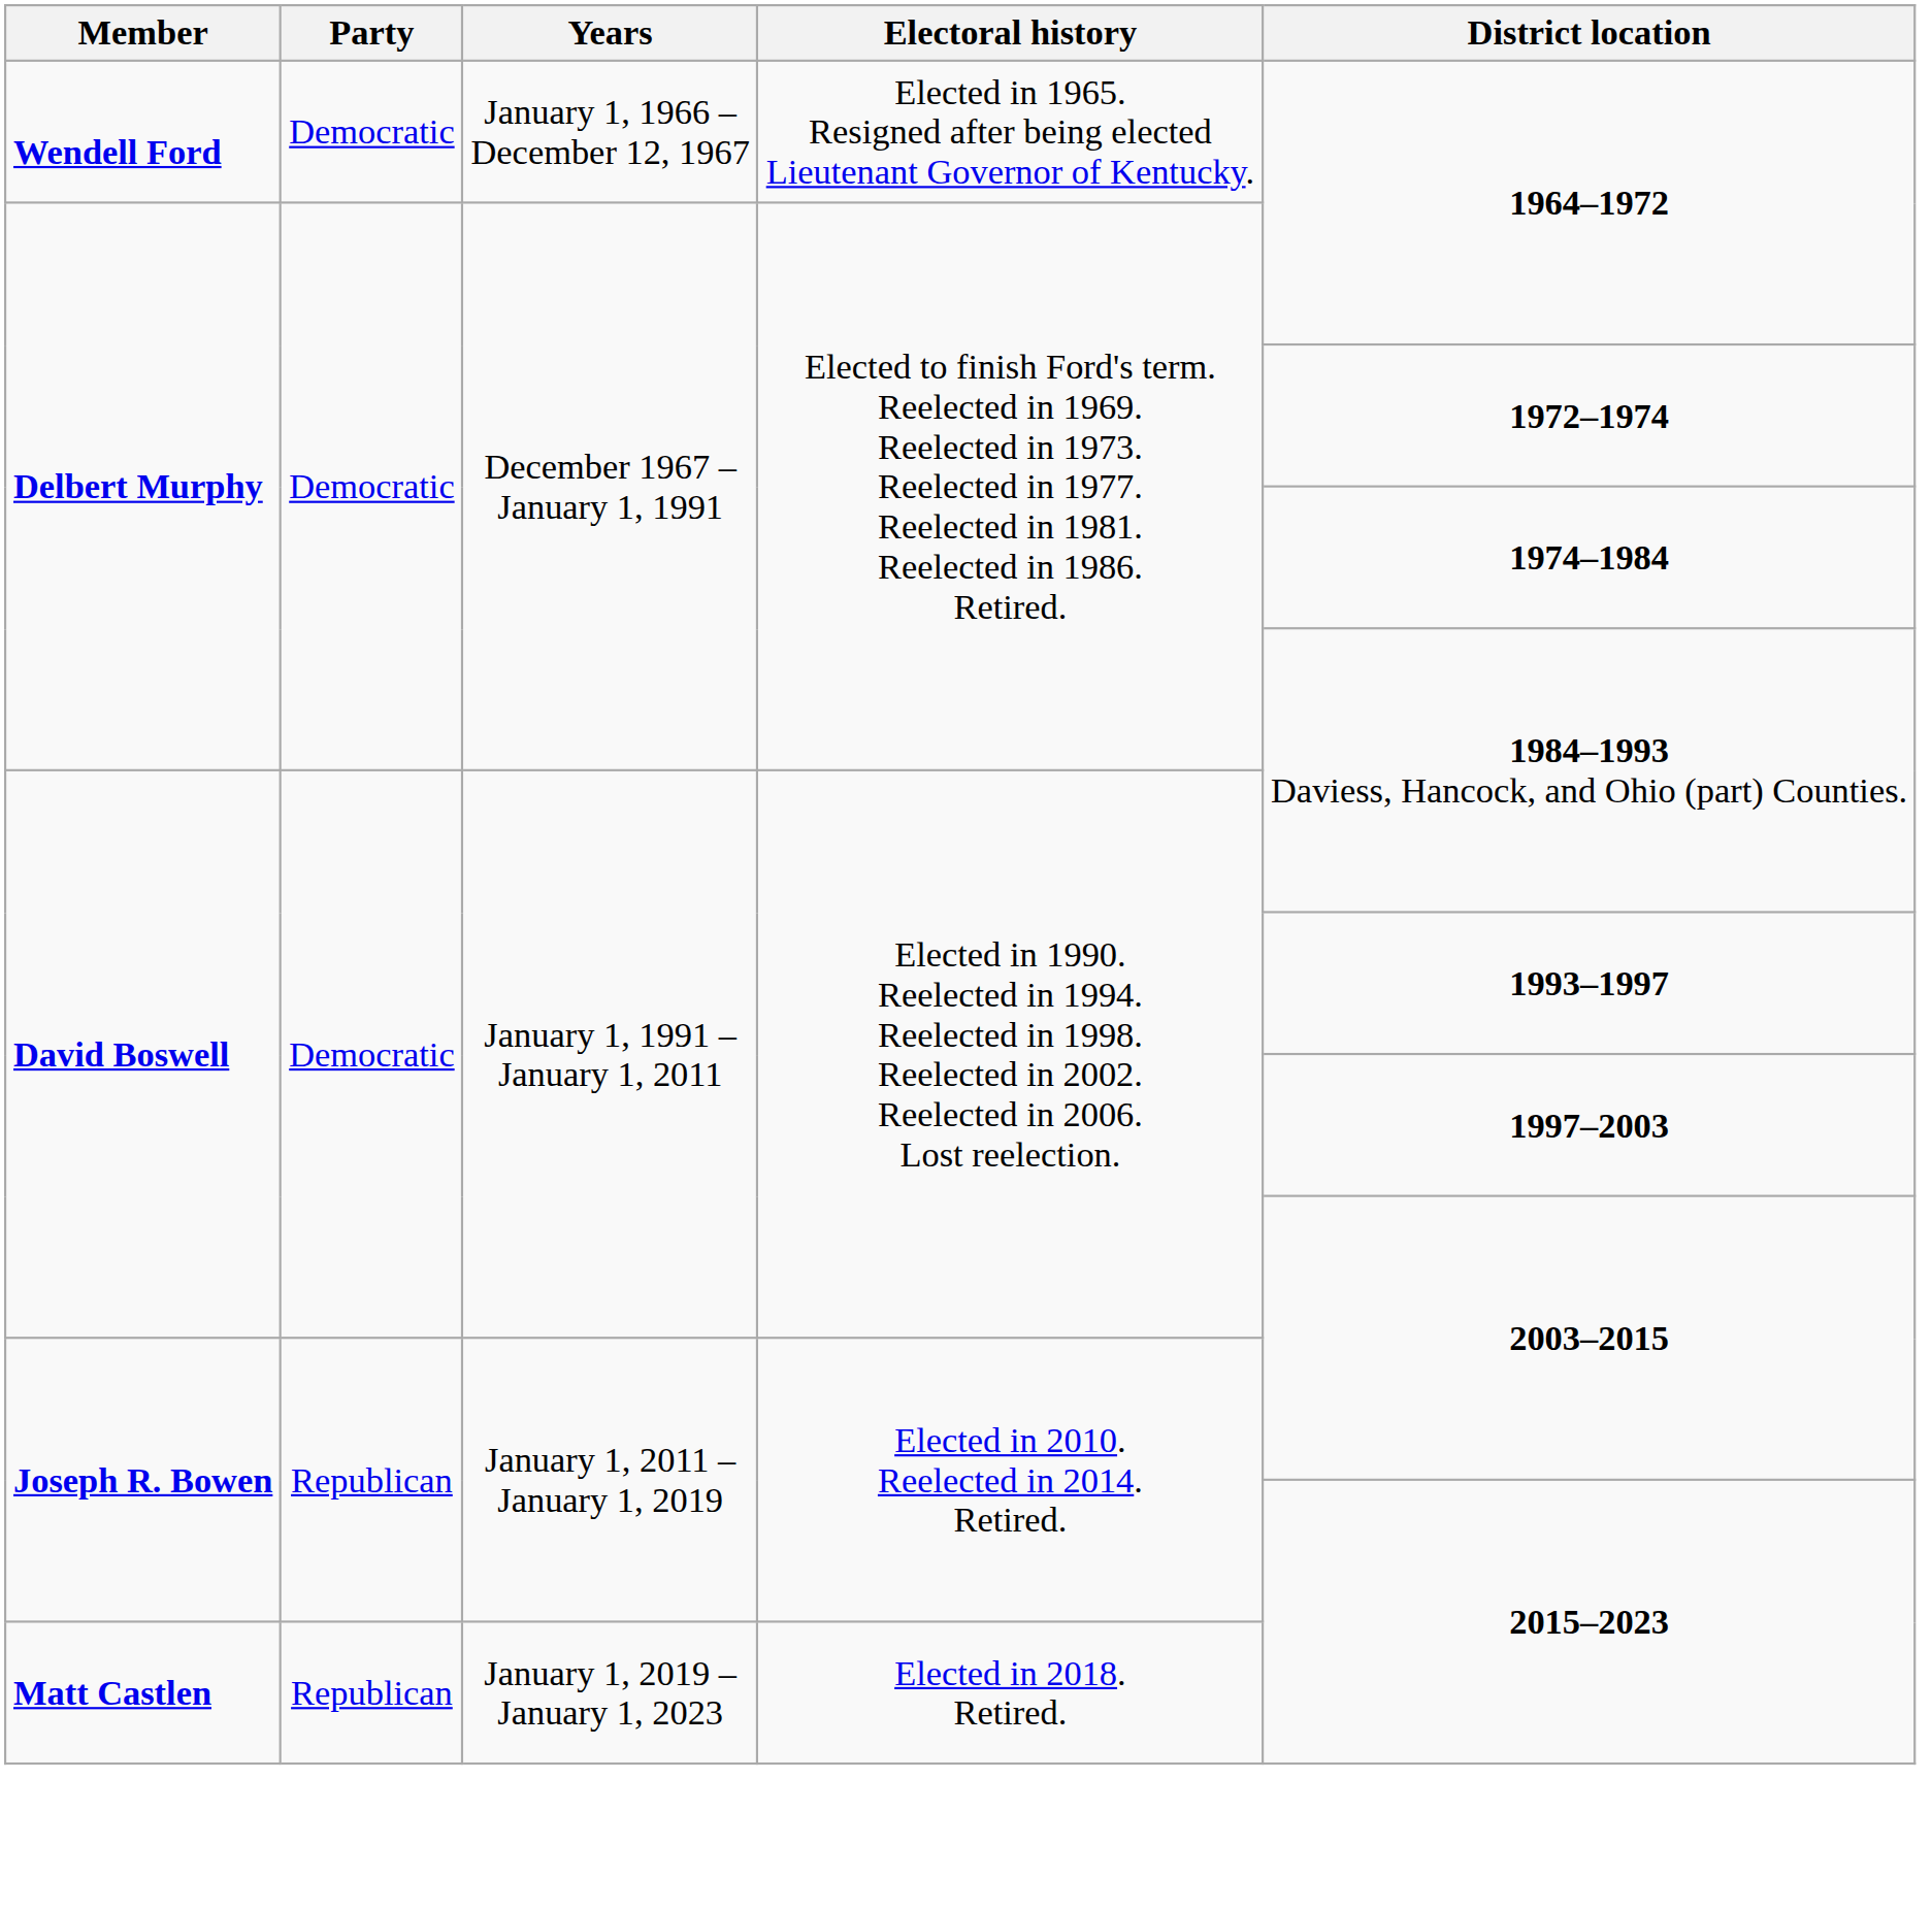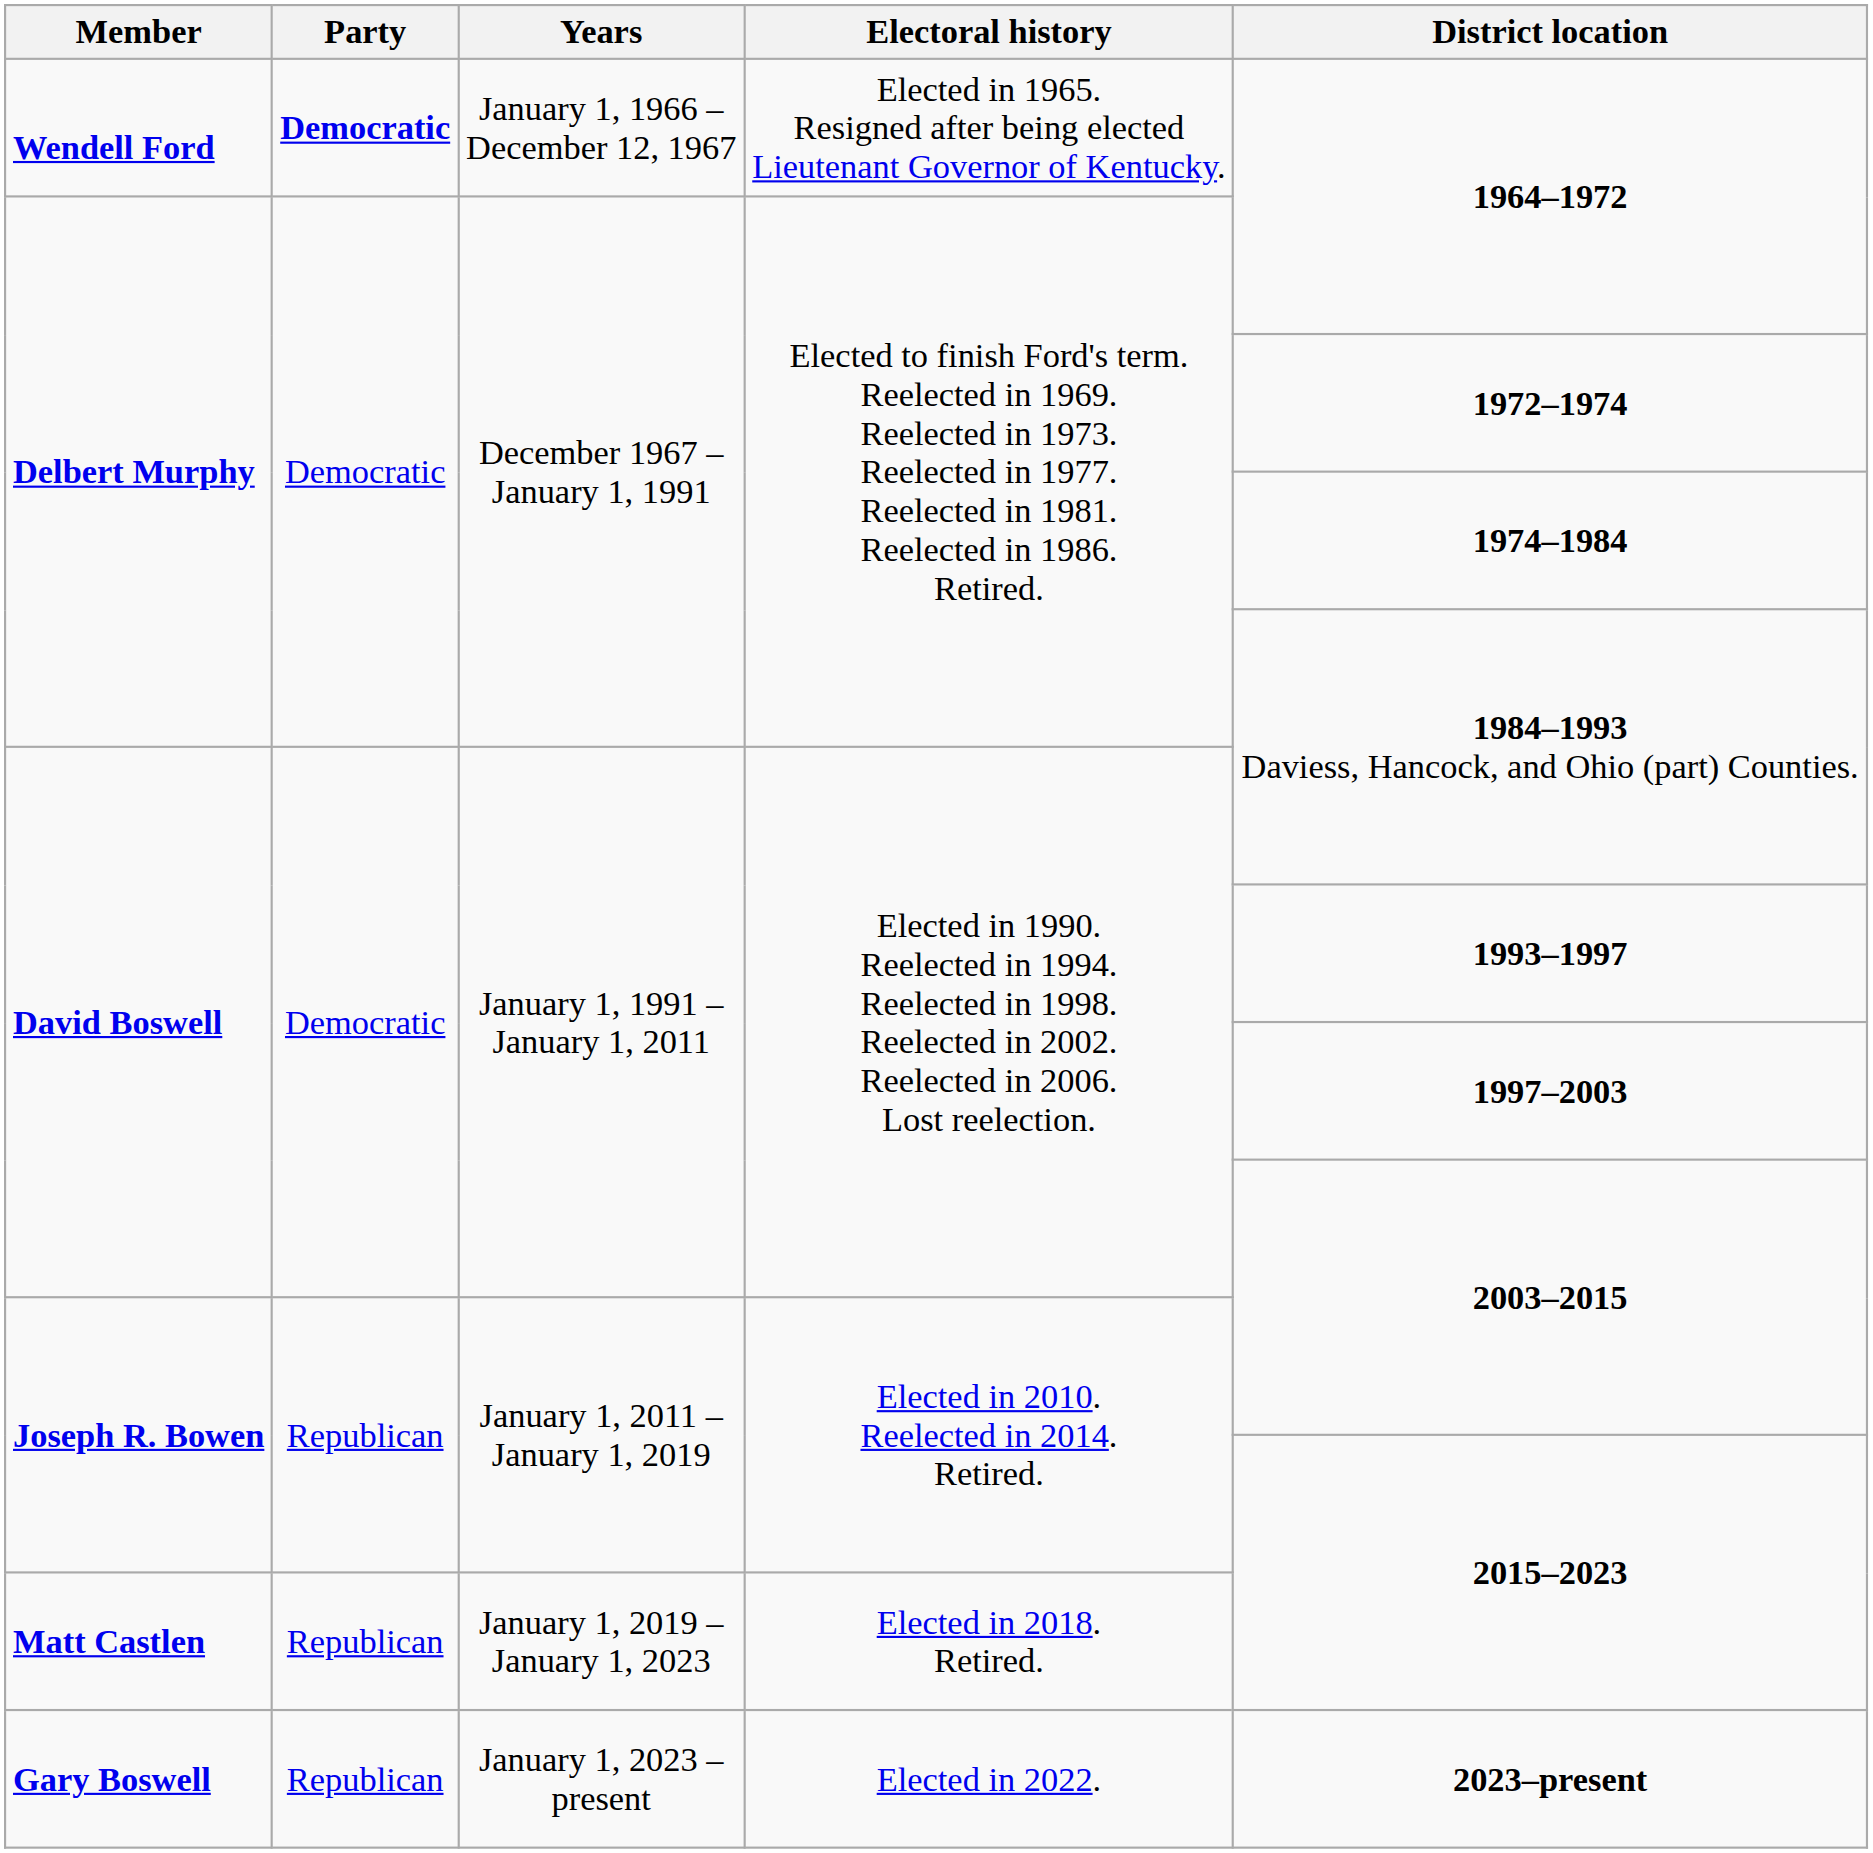 <table class=wikitable style="text-align:center">
 <tr>
 <th>Member</th>
 <th>Party</th>
 <th>Years</th>
 <th>Electoral history</th>
 <th>District location</th>
 </tr>
 <tr style="height:4em">
 <td align=left><br><strong><a href='#'>Wendell Ford</a></strong><br></td>
-<td><a href='#'>Democratic</a></td>
+<td><strong><a href='#'>Democratic</a></strong></td>
 <td nowrap>January 1, 1966 –<br>December 12, 1967</td>
 <td>Elected in 1965.<br>Resigned after being elected<br><a href='#'>Lieutenant Governor of Kentucky</a>.</td>
 <td rowspan=2><strong>1964–1972</strong><br></td>
 </tr>
 <tr style="height:4em">
 <td rowspan=4 align=left><strong><a href='#'>Delbert Murphy</a></strong><br></td>
 <td rowspan=4 ><a href='#'>Democratic</a></td>
 <td rowspan=4 nowrap>December 1967 –<br>January 1, 1991</td>
 <td rowspan=4>Elected to finish Ford's term.<br>Reelected in 1969.<br>Reelected in 1973.<br>Reelected in 1977.<br>Reelected in 1981.<br>Reelected in 1986.<br>Retired.</td>
 </tr>
 <tr style="height:4em">
 <td><strong>1972–1974</strong><br></td>
 </tr>
 <tr style="height:4em">
 <td><strong>1974–1984</strong><br></td>
 </tr>
 <tr style="height:4em">
 <td rowspan=2><strong>1984–1993</strong><br>Daviess, Hancock, and Ohio (part) Counties.</td>
 </tr>
 <tr style="height:4em">
 <td rowspan=4 align=left><strong><a href='#'>David Boswell</a></strong><br></td>
 <td rowspan=4 ><a href='#'>Democratic</a></td>
 <td rowspan=4 nowrap>January 1, 1991 –<br>January 1, 2011</td>
 <td rowspan=4>Elected in 1990.<br>Reelected in 1994.<br>Reelected in 1998.<br>Reelected in 2002.<br>Reelected in 2006.<br>Lost reelection.</td>
 </tr>
 <tr style="height:4em">
 <td><strong>1993–1997</strong><br></td>
 </tr>
 <tr style="height:4em">
 <td><strong>1997–2003</strong><br></td>
 </tr>
 <tr style="height:4em">
 <td rowspan=2><strong>2003–2015</strong><br></td>
 </tr>
 <tr style="height:4em">
 <td rowspan=2 align=left><strong><a href='#'>Joseph R. Bowen</a></strong><br></td>
 <td rowspan=2 ><a href='#'>Republican</a></td>
 <td rowspan=2 nowrap>January 1, 2011 –<br>January 1, 2019</td>
 <td rowspan=2><a href='#'>Elected in 2010</a>.<br><a href='#'>Reelected in 2014</a>.<br>Retired.</td>
 </tr>
 <tr style="height:4em">
 <td rowspan=2><strong>2015–2023</strong><br></td>
 </tr>
 <tr style="height:4em">
 <td align=left><strong><a href='#'>Matt Castlen</a></strong><br></td>
 <td><a href='#'>Republican</a></td>
 <td nowrap>January 1, 2019 –<br>January 1, 2023</td>
 <td><a href='#'>Elected in 2018</a>.<br>Retired.</td>
 </tr>
+<tr style="height:4em">
+<td align=left><strong><a href='#'>Gary Boswell</a></strong><br></td>
+<td><a href='#'>Republican</a></td>
+<td nowrap>January 1, 2023 –<br>present</td>
+<td><a href='#'>Elected in 2022</a>.</td>
+<td><strong>2023–present</strong><br></td>
+</tr>
 </table>
